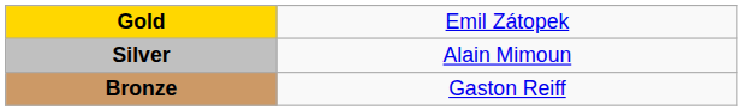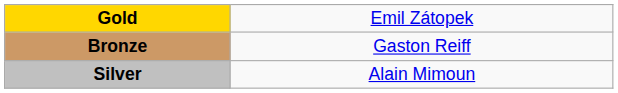 <table class="wikitable" style="text-align:center; " width="35%">
 <tr>
 <td bgcolor="gold"><strong>Gold</strong></td>
 <td><a href='#'>Emil Zátopek</a><br>  <small><em></em></small></td>
 </tr>
 <tr>
+<td bgcolor="CC9966"><strong>Bronze</strong></td>
+<td><a href='#'>Gaston Reiff</a><br>  <small><em></em></small></td>
+</tr>
+<tr>
 <td bgcolor="silver"><strong>Silver</strong></td>
 <td><a href='#'>Alain Mimoun</a><br>  <small><em></em></small></td>
 </tr>
-<tr>
-<td bgcolor="CC9966"><strong>Bronze</strong></td>
-<td><a href='#'>Gaston Reiff</a><br>  <small><em></em></small></td>
-</tr>
 </table>
